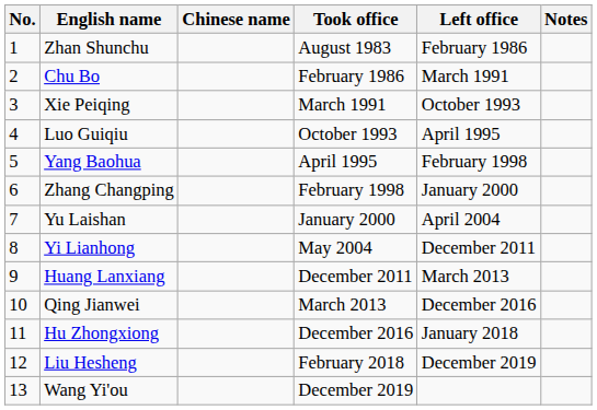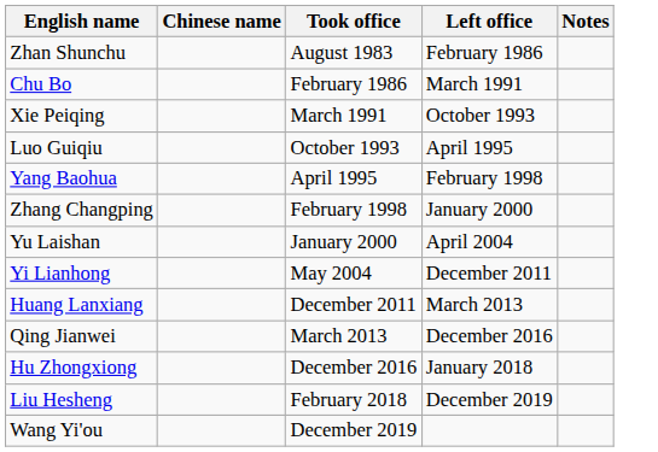 <table class="wikitable">
 <tr>
-<th>No.</th>
 <th>English name</th>
 <th>Chinese name</th>
 <th>Took office</th>
 <th>Left office</th>
 <th>Notes</th>
 </tr>
 <tr>
-<td>1</td>
 <td>Zhan Shunchu</td>
 <td></td>
 <td>August 1983</td>
 <td>February 1986</td>
 <td></td>
 </tr>
 <tr>
-<td>2</td>
 <td><a href='#'>Chu Bo</a></td>
 <td></td>
 <td>February 1986</td>
 <td>March 1991</td>
 <td></td>
 </tr>
 <tr>
-<td>3</td>
 <td>Xie Peiqing</td>
 <td></td>
 <td>March 1991</td>
 <td>October 1993</td>
 <td></td>
 </tr>
 <tr>
-<td>4</td>
 <td>Luo Guiqiu</td>
 <td></td>
 <td>October 1993</td>
 <td>April 1995</td>
 <td></td>
 </tr>
 <tr>
-<td>5</td>
 <td><a href='#'>Yang Baohua</a></td>
 <td></td>
 <td>April 1995</td>
 <td>February 1998</td>
 <td></td>
 </tr>
 <tr>
-<td>6</td>
 <td>Zhang Changping</td>
 <td></td>
 <td>February 1998</td>
 <td>January 2000</td>
 <td></td>
 </tr>
 <tr>
-<td>7</td>
 <td>Yu Laishan</td>
 <td></td>
 <td>January 2000</td>
 <td>April 2004</td>
 <td></td>
 </tr>
 <tr>
-<td>8</td>
 <td><a href='#'>Yi Lianhong</a></td>
 <td></td>
 <td>May 2004</td>
 <td>December 2011</td>
 <td></td>
 </tr>
 <tr>
-<td>9</td>
 <td><a href='#'>Huang Lanxiang</a></td>
 <td></td>
 <td>December 2011</td>
 <td>March 2013</td>
 <td></td>
 </tr>
 <tr>
-<td>10</td>
 <td>Qing Jianwei</td>
 <td></td>
 <td>March 2013</td>
 <td>December 2016</td>
 <td></td>
 </tr>
 <tr>
-<td>11</td>
 <td><a href='#'>Hu Zhongxiong</a></td>
 <td></td>
 <td>December 2016</td>
 <td>January 2018</td>
 <td></td>
 </tr>
 <tr>
-<td>12</td>
 <td><a href='#'>Liu Hesheng</a></td>
 <td></td>
 <td>February 2018</td>
 <td>December 2019</td>
 <td></td>
 </tr>
 <tr>
-<td>13</td>
 <td>Wang Yi'ou</td>
 <td></td>
 <td>December 2019</td>
 <td></td>
 <td></td>
 </tr>
 </table>
